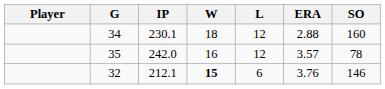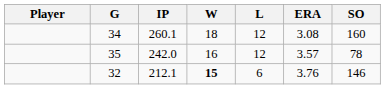 <table class="wikitable sortable">
 <tr>
 <th bgcolor="#DDDDFF" width="16%">Player</th>
 <th bgcolor="#DDDDFF" width="9%">G</th>
 <th bgcolor="#DDDDFF" width="9%">IP</th>
 <th bgcolor="#DDDDFF" width="9%">W</th>
 <th bgcolor="#DDDDFF" width="9%">L</th>
 <th bgcolor="#DDDDFF" width="9%">ERA</th>
 <th bgcolor="#DDDDFF" width="9%">SO</th>
 </tr>
 <tr align="center">
 <td></td>
 <td>34</td>
-<td>230.1</td>
+<td>260.1</td>
 <td>18</td>
 <td>12</td>
-<td>2.88</td>
+<td>3.08</td>
 <td>160</td>
 </tr>
 <tr align="center">
 <td></td>
 <td>35</td>
 <td>242.0</td>
 <td>16</td>
 <td>12</td>
 <td>3.57</td>
 <td>78</td>
 </tr>
 <tr align="center">
 <td></td>
 <td>32</td>
 <td>212.1</td>
 <td><strong>15</strong></td>
 <td>6</td>
 <td>3.76</td>
 <td>146</td>
 </tr>
 </table>
